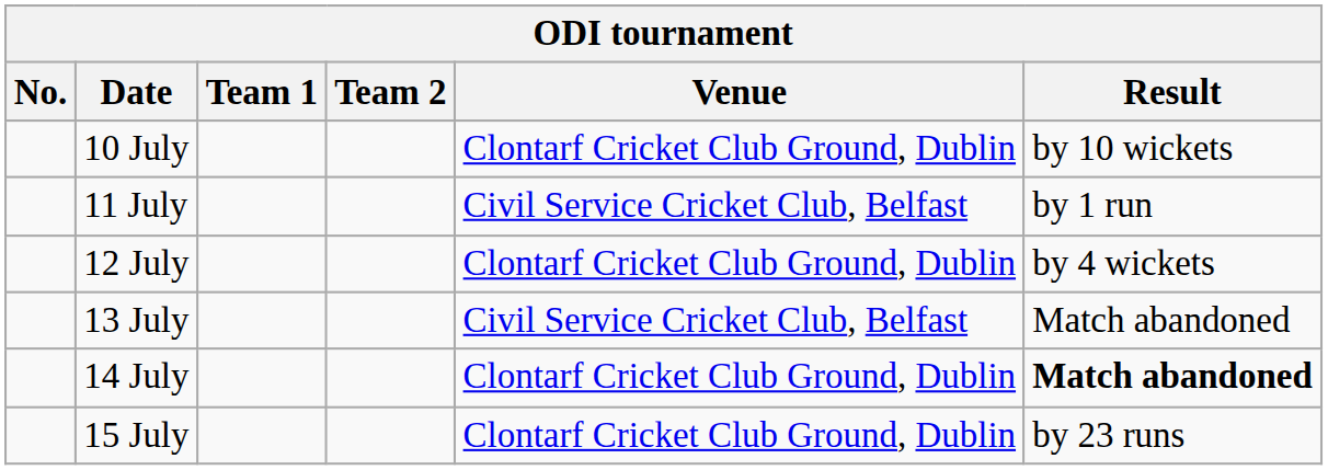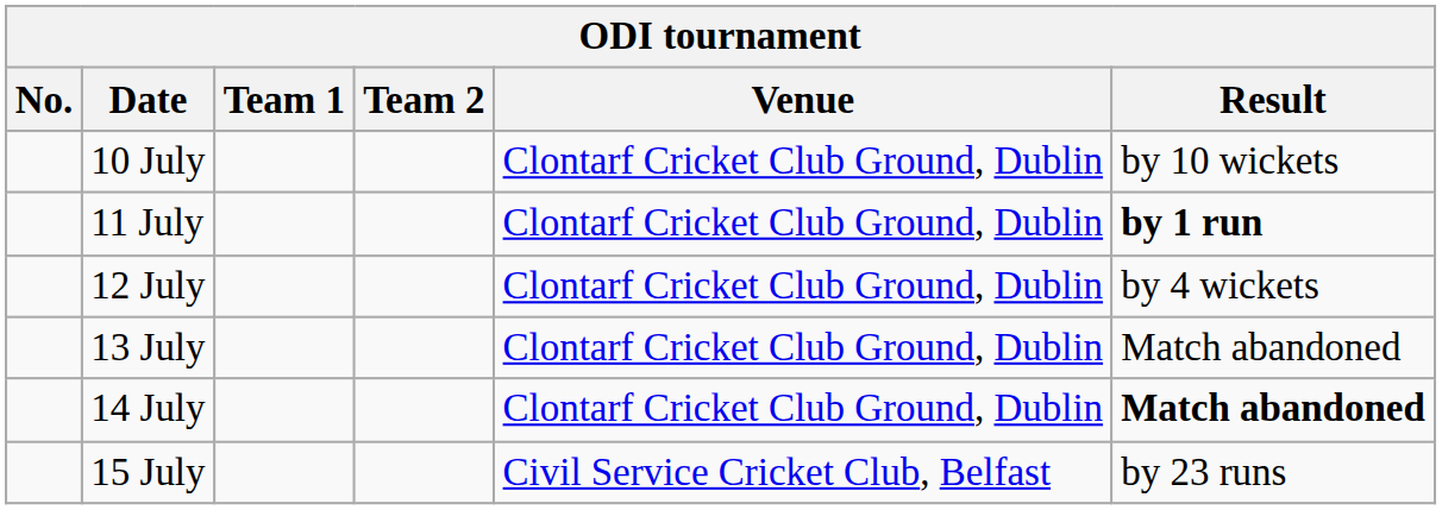 <table class="wikitable">
 <tr>
 <th colspan="7">ODI tournament</th>
 </tr>
 <tr>
 <th>No.</th>
 <th>Date</th>
 <th>Team 1</th>
 <th>Team 2</th>
 <th>Venue</th>
 <th>Result</th>
 </tr>
 <tr>
 <td></td>
 <td>10 July</td>
 <td></td>
 <td></td>
 <td><a href='#'>Clontarf Cricket Club Ground</a>, <a href='#'>Dublin</a></td>
 <td> by 10 wickets</td>
 </tr>
 <tr>
 <td></td>
 <td>11 July</td>
 <td></td>
 <td></td>
-<td><a href='#'>Civil Service Cricket Club</a>, <a href='#'>Belfast</a></td>
-<td> by 1 run</td>
+<td><a href='#'>Clontarf Cricket Club Ground</a>, <a href='#'>Dublin</a></td>
+<td><strong> by 1 run</strong></td>
 </tr>
 <tr>
 <td></td>
 <td>12 July</td>
 <td></td>
 <td></td>
 <td><a href='#'>Clontarf Cricket Club Ground</a>, <a href='#'>Dublin</a></td>
 <td> by 4 wickets</td>
 </tr>
 <tr>
 <td></td>
 <td>13 July</td>
 <td></td>
 <td></td>
-<td><a href='#'>Civil Service Cricket Club</a>, <a href='#'>Belfast</a></td>
+<td><a href='#'>Clontarf Cricket Club Ground</a>, <a href='#'>Dublin</a></td>
 <td>Match abandoned</td>
 </tr>
 <tr>
 <td></td>
 <td>14 July</td>
 <td></td>
 <td></td>
 <td><a href='#'>Clontarf Cricket Club Ground</a>, <a href='#'>Dublin</a></td>
 <td><strong>Match abandoned</strong></td>
 </tr>
 <tr>
 <td></td>
 <td>15 July</td>
 <td></td>
 <td></td>
-<td><a href='#'>Clontarf Cricket Club Ground</a>, <a href='#'>Dublin</a></td>
+<td><a href='#'>Civil Service Cricket Club</a>, <a href='#'>Belfast</a></td>
 <td> by 23 runs</td>
 </tr>
 </table>
